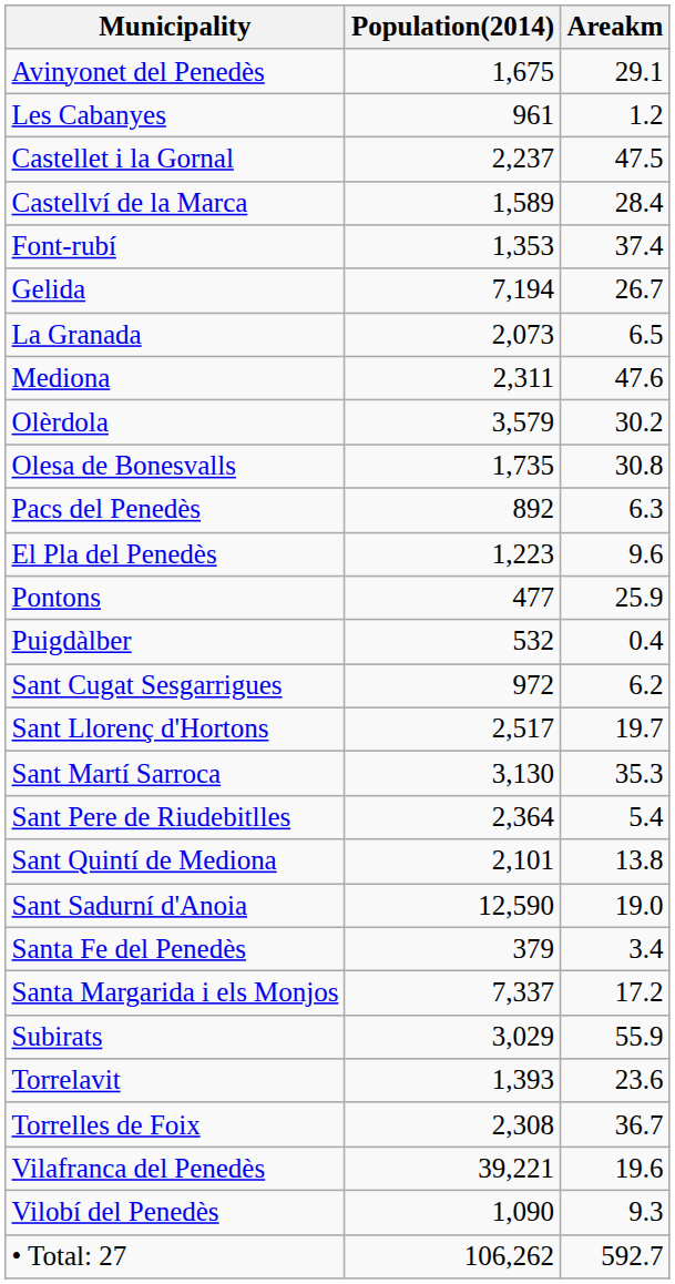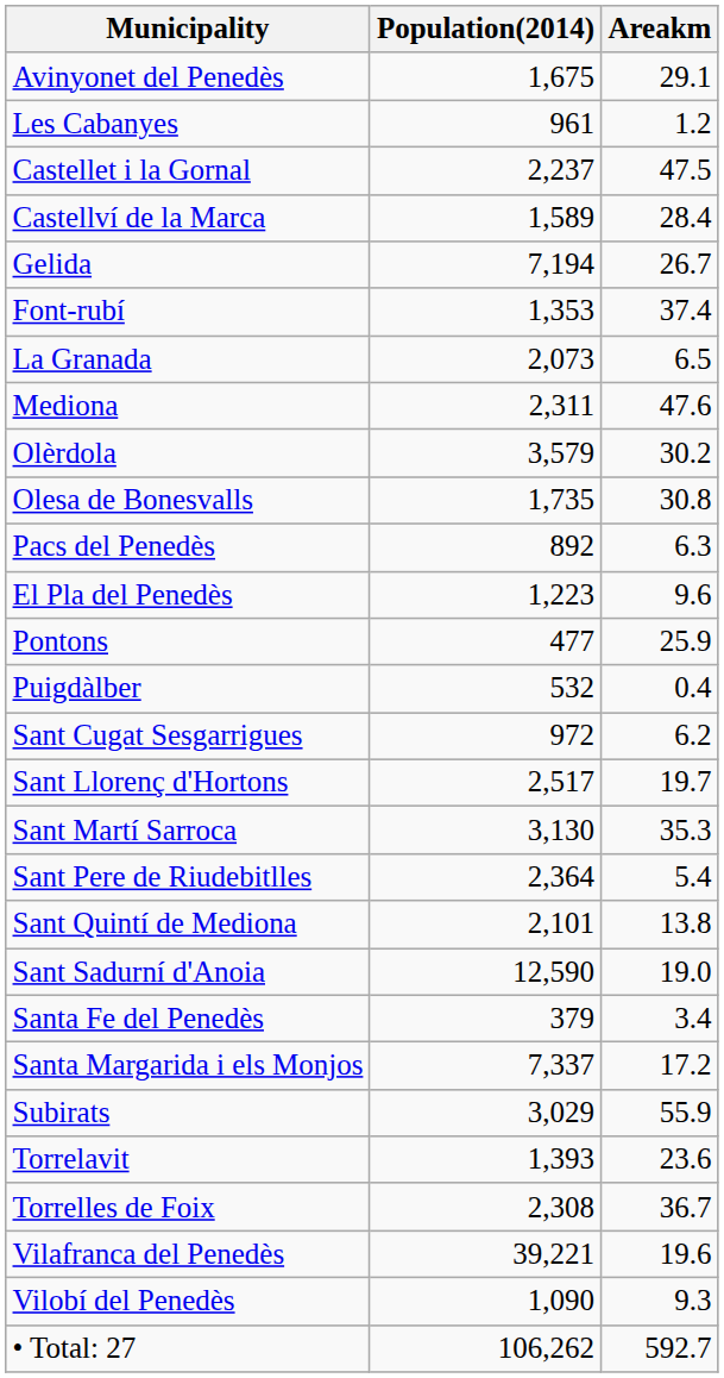 <table class="wikitable sortable">
 <tr>
 <th>Municipality</th>
 <th>Population(2014)</th>
 <th>Areakm</th>
 </tr>
 <tr>
 <td><a href='#'>Avinyonet del Penedès</a></td>
 <td align=right>1,675</td>
 <td align=right>29.1</td>
 </tr>
 <tr>
 <td><a href='#'>Les Cabanyes</a></td>
 <td align=right>961</td>
 <td align=right>1.2</td>
 </tr>
 <tr>
 <td><a href='#'>Castellet i la Gornal</a></td>
 <td align=right>2,237</td>
 <td align=right>47.5</td>
 </tr>
 <tr>
 <td><a href='#'>Castellví de la Marca</a></td>
 <td align=right>1,589</td>
 <td align=right>28.4</td>
 </tr>
 <tr>
+<td><a href='#'>Gelida</a></td>
+<td align=right>7,194</td>
+<td align=right>26.7</td>
+</tr>
+<tr>
 <td><a href='#'>Font-rubí</a></td>
 <td align=right>1,353</td>
 <td align=right>37.4</td>
-</tr>
-<tr>
-<td><a href='#'>Gelida</a></td>
-<td align=right>7,194</td>
-<td align=right>26.7</td>
 </tr>
 <tr>
 <td><a href='#'>La Granada</a></td>
 <td align=right>2,073</td>
 <td align=right>6.5</td>
 </tr>
 <tr>
 <td><a href='#'>Mediona</a></td>
 <td align=right>2,311</td>
 <td align=right>47.6</td>
 </tr>
 <tr>
 <td><a href='#'>Olèrdola</a></td>
 <td align=right>3,579</td>
 <td align=right>30.2</td>
 </tr>
 <tr>
 <td><a href='#'>Olesa de Bonesvalls</a></td>
 <td align=right>1,735</td>
 <td align=right>30.8</td>
 </tr>
 <tr>
 <td><a href='#'>Pacs del Penedès</a></td>
 <td align=right>892</td>
 <td align=right>6.3</td>
 </tr>
 <tr>
 <td><a href='#'>El Pla del Penedès</a></td>
 <td align=right>1,223</td>
 <td align=right>9.6</td>
 </tr>
 <tr>
 <td><a href='#'>Pontons</a></td>
 <td align=right>477</td>
 <td align=right>25.9</td>
 </tr>
 <tr>
 <td><a href='#'>Puigdàlber</a></td>
 <td align=right>532</td>
 <td align=right>0.4</td>
 </tr>
 <tr>
 <td><a href='#'>Sant Cugat Sesgarrigues</a></td>
 <td align=right>972</td>
 <td align=right>6.2</td>
 </tr>
 <tr>
 <td><a href='#'>Sant Llorenç d'Hortons</a></td>
 <td align=right>2,517</td>
 <td align=right>19.7</td>
 </tr>
 <tr>
 <td><a href='#'>Sant Martí Sarroca</a></td>
 <td align=right>3,130</td>
 <td align=right>35.3</td>
 </tr>
 <tr>
 <td><a href='#'>Sant Pere de Riudebitlles</a></td>
 <td align=right>2,364</td>
 <td align=right>5.4</td>
 </tr>
 <tr>
 <td><a href='#'>Sant Quintí de Mediona</a></td>
 <td align=right>2,101</td>
 <td align=right>13.8</td>
 </tr>
 <tr>
 <td><a href='#'>Sant Sadurní d'Anoia</a></td>
 <td align=right>12,590</td>
 <td align=right>19.0</td>
 </tr>
 <tr>
 <td><a href='#'>Santa Fe del Penedès</a></td>
 <td align=right>379</td>
 <td align=right>3.4</td>
 </tr>
 <tr>
 <td><a href='#'>Santa Margarida i els Monjos</a></td>
 <td align=right>7,337</td>
 <td align=right>17.2</td>
 </tr>
 <tr>
 <td><a href='#'>Subirats</a></td>
 <td align=right>3,029</td>
 <td align=right>55.9</td>
 </tr>
 <tr>
 <td><a href='#'>Torrelavit</a></td>
 <td align=right>1,393</td>
 <td align=right>23.6</td>
 </tr>
 <tr>
 <td><a href='#'>Torrelles de Foix</a></td>
 <td align=right>2,308</td>
 <td align=right>36.7</td>
 </tr>
 <tr>
 <td><a href='#'>Vilafranca del Penedès</a></td>
 <td align=right>39,221</td>
 <td align=right>19.6</td>
 </tr>
 <tr>
 <td><a href='#'>Vilobí del Penedès</a></td>
 <td align=right>1,090</td>
 <td align=right>9.3</td>
 </tr>
 <tr>
 <td>• Total: 27</td>
 <td align=right>106,262</td>
 <td align=right>592.7</td>
 </tr>
 </table>
